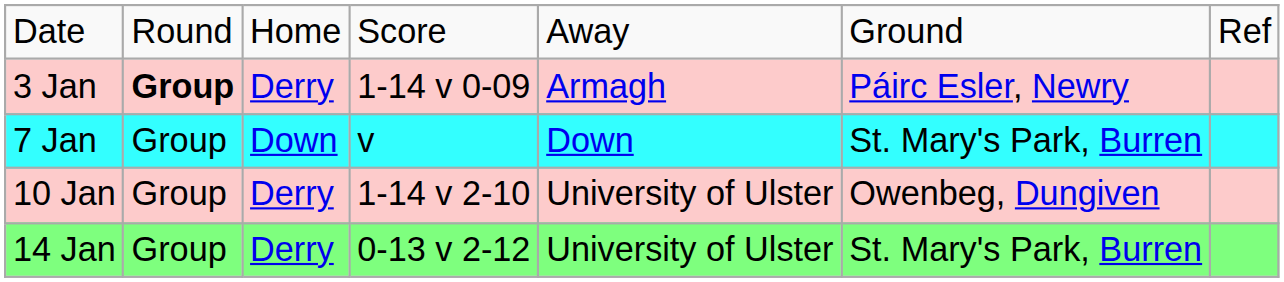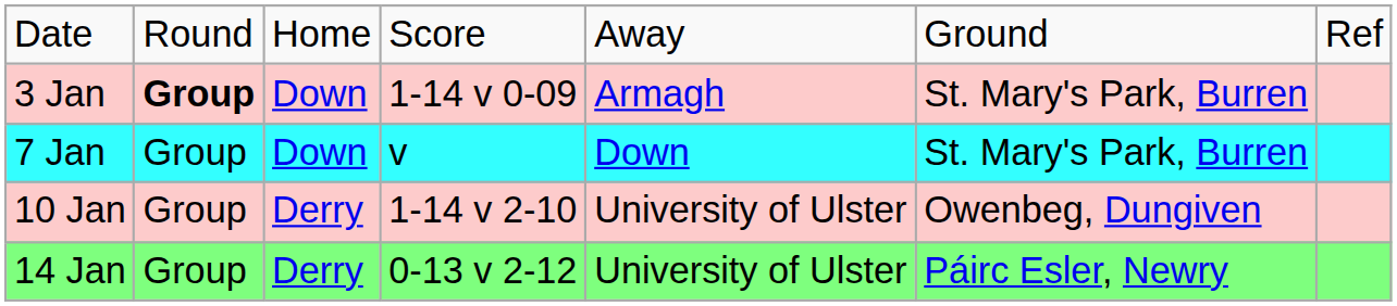 <table class="wikitable">
 <tr>
 <td>Date</td>
 <td>Round</td>
 <td>Home</td>
 <td>Score</td>
 <td>Away</td>
 <td>Ground</td>
 <td>Ref</td>
 </tr>
 <tr bgcolor="#fdcbcb">
 <td>3 Jan</td>
 <td><strong>Group</strong></td>
-<td><a href='#'>Derry</a></td>
+<td><a href='#'>Down</a></td>
 <td>1-14 v 0-09</td>
 <td><a href='#'>Armagh</a></td>
-<td><a href='#'>Páirc Esler</a>, <a href='#'>Newry</a></td>
+<td>St. Mary's Park, <a href='#'>Burren</a></td>
 <td></td>
 </tr>
 <tr bgcolor="#33FFFF">
 <td>7 Jan</td>
 <td>Group</td>
 <td><a href='#'>Down</a></td>
 <td>v</td>
 <td><a href='#'>Down</a></td>
 <td>St. Mary's Park, <a href='#'>Burren</a></td>
 <td></td>
 </tr>
 <tr bgcolor="#fdcbcb">
 <td>10 Jan</td>
 <td>Group</td>
 <td><a href='#'>Derry</a></td>
 <td>1-14 v 2-10</td>
 <td>University of Ulster</td>
 <td>Owenbeg, <a href='#'>Dungiven</a></td>
 <td></td>
 </tr>
 <tr bgcolor="#7eff7e">
 <td>14 Jan</td>
 <td>Group</td>
 <td><a href='#'>Derry</a></td>
 <td>0-13 v 2-12</td>
 <td>University of Ulster</td>
-<td>St. Mary's Park, <a href='#'>Burren</a></td>
+<td><a href='#'>Páirc Esler</a>, <a href='#'>Newry</a></td>
 <td></td>
 </tr>
 </table>
